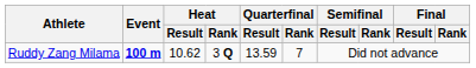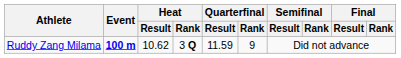 <table class=wikitable style="font-size:90%">
 <tr>
 <th rowspan="2">Athlete</th>
 <th rowspan="2">Event</th>
 <th colspan="2">Heat</th>
 <th colspan="2">Quarterfinal</th>
 <th colspan="2">Semifinal</th>
 <th colspan="2">Final</th>
 </tr>
 <tr style="font-size:95%">
 <th>Result</th>
 <th>Rank</th>
 <th>Result</th>
 <th>Rank</th>
 <th>Result</th>
 <th>Rank</th>
 <th>Result</th>
 <th>Rank</th>
 </tr>
 <tr align=center>
 <td align=left><a href='#'>Ruddy Zang Milama</a></td>
 <td align=left><strong><a href='#'>100 m</a></strong></td>
 <td>10.62</td>
 <td>3 <strong>Q</strong></td>
-<td>13.59</td>
-<td>7</td>
+<td>11.59</td>
+<td>9</td>
 <td colspan=4>Did not advance</td>
 </tr>
 </table>
